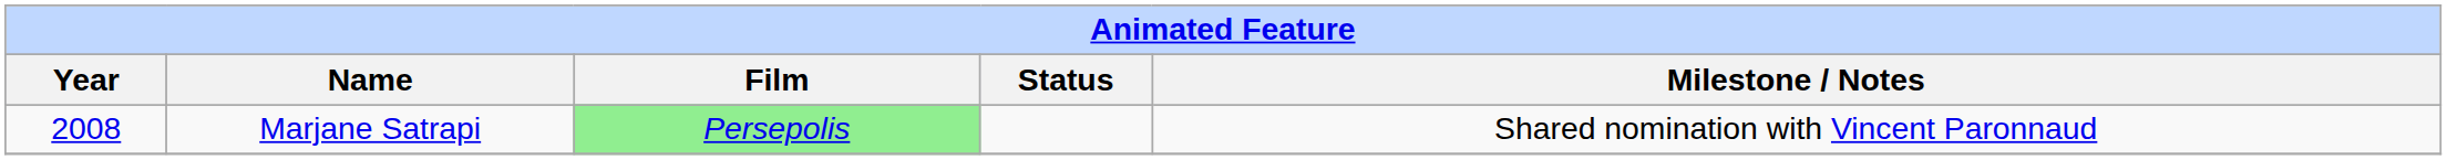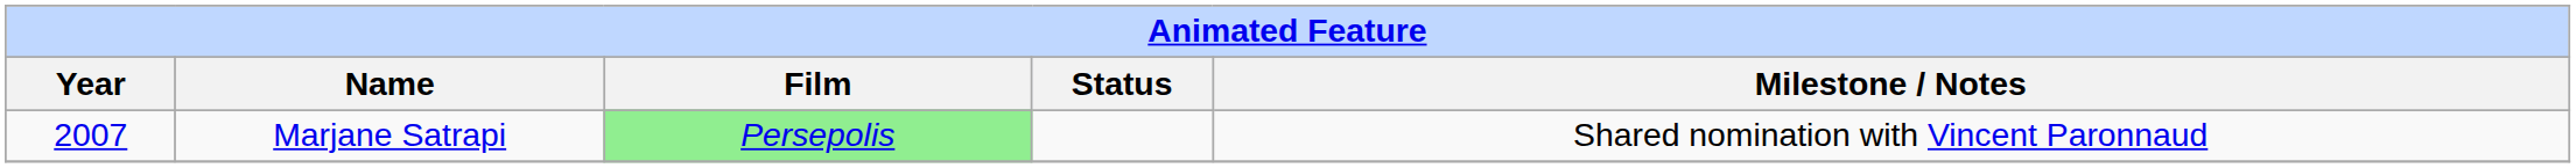 <table class="wikitable" style="text-align: center">
 <tr style="background:#bfd7ff;">
 <td colspan="5" style="text-align:center;"><strong><a href='#'>Animated Feature</a></strong></td>
 </tr>
 <tr style="background:#ebf5ff;">
 <th style="width:075px;">Year</th>
 <th style="width:200px;">Name</th>
 <th style="width:200px;">Film</th>
 <th style="width:080px;">Status</th>
 <th style="width:650px;">Milestone / Notes</th>
 </tr>
 <tr>
-<td><a href='#'>2008</a></td>
+<td><a href='#'>2007</a></td>
 <td><a href='#'>Marjane Satrapi</a></td>
 <td style="background: lightgreen;"><em><a href='#'>Persepolis</a></em></td>
 <td></td>
 <td>Shared nomination with <a href='#'>Vincent Paronnaud</a></td>
 </tr>
 <tr>
 </tr>
 </table>
